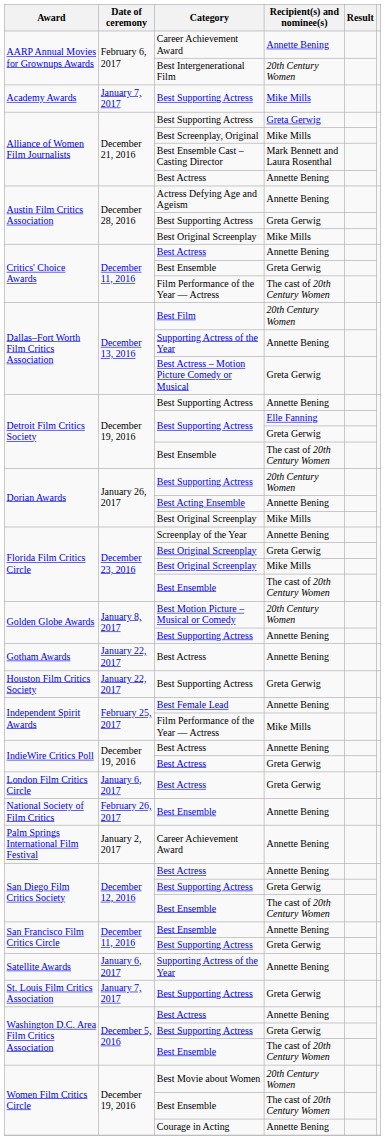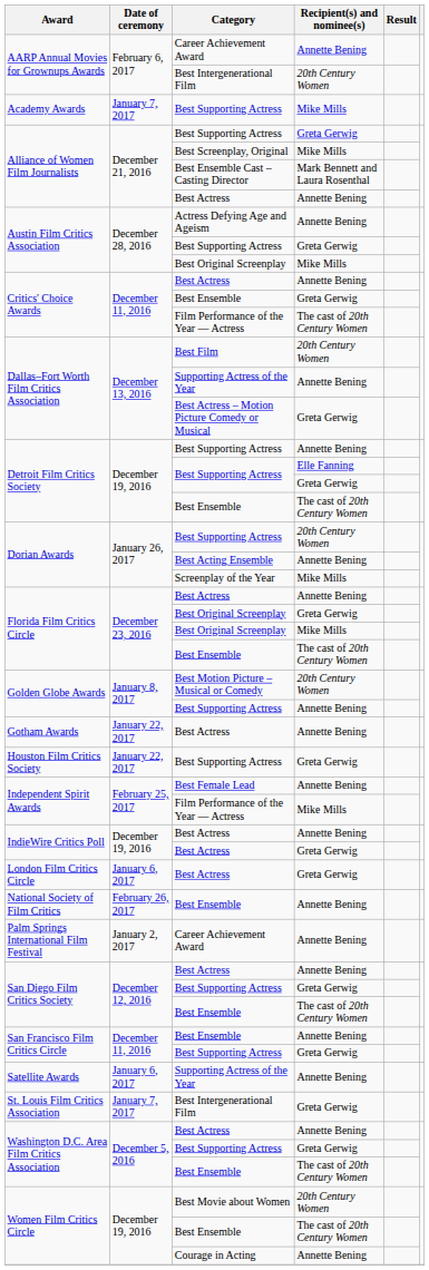 <table class="wikitable plainrowheaders sortable">
 <tr>
 <th scope="col">Award</th>
 <th scope="col">Date of ceremony</th>
 <th scope="col">Category</th>
 <th scope="col">Recipient(s) and nominee(s)</th>
 <th scope="col">Result</th>
 <th scope="col" class="unsortable"></th>
 </tr>
 <tr>
 <td rowspan="2"><a href='#'>AARP Annual Movies for Grownups Awards</a></td>
 <td rowspan="2">February 6, 2017</td>
 <td>Career Achievement Award</td>
 <td><a href='#'>Annette Bening</a></td>
 <td></td>
 <td rowspan="2" style="text-align:center;"></td>
 </tr>
 <tr>
 <td>Best Intergenerational Film</td>
 <td><em>20th Century Women</em></td>
 <td></td>
 </tr>
 <tr>
 <td><a href='#'>Academy Awards</a></td>
 <td><a href='#'>January 7, 2017</a></td>
 <td><a href='#'>Best Supporting Actress</a></td>
 <td><a href='#'>Mike Mills</a></td>
 <td></td>
 <td style="text-align:center;"><br></td>
 </tr>
 <tr>
 <td rowspan="4"><a href='#'>Alliance of Women Film Journalists</a></td>
 <td rowspan="4">December 21, 2016</td>
 <td>Best Supporting Actress</td>
 <td><a href='#'>Greta Gerwig</a></td>
 <td></td>
 <td rowspan="4" style="text-align:center;"><br></td>
 </tr>
 <tr>
 <td>Best Screenplay, Original</td>
 <td>Mike Mills</td>
 <td></td>
 </tr>
 <tr>
 <td>Best Ensemble Cast – Casting Director</td>
 <td>Mark Bennett and Laura Rosenthal</td>
 <td></td>
 </tr>
 <tr>
 <td>Best Actress</td>
 <td>Annette Bening</td>
 <td></td>
 </tr>
 <tr>
 <td rowspan="3"><a href='#'>Austin Film Critics Association</a></td>
 <td rowspan="3">December 28, 2016</td>
 <td>Actress Defying Age and Ageism</td>
 <td>Annette Bening</td>
 <td></td>
 <td rowspan="3" style="text-align:center;"><br></td>
 </tr>
 <tr>
 <td>Best Supporting Actress</td>
 <td>Greta Gerwig</td>
 <td></td>
 </tr>
 <tr>
 <td>Best Original Screenplay</td>
 <td>Mike Mills</td>
 <td></td>
 </tr>
 <tr>
 <td rowspan="3"><a href='#'>Critics' Choice Awards</a></td>
 <td rowspan="3"><a href='#'>December 11, 2016</a></td>
 <td><a href='#'>Best Actress</a></td>
 <td>Annette Bening</td>
 <td></td>
 <td rowspan="3" style="text-align:center;"></td>
 </tr>
 <tr>
 <td>Best Ensemble</td>
 <td>Greta Gerwig</td>
 <td></td>
 </tr>
 <tr>
 <td>Film Performance of the Year — Actress</td>
 <td>The cast of <em>20th Century Women</em></td>
 <td></td>
 </tr>
 <tr>
 <td rowspan="3"><a href='#'>Dallas–Fort Worth Film Critics Association</a></td>
 <td rowspan="3"><a href='#'>December 13, 2016</a></td>
 <td><a href='#'>Best Film</a></td>
 <td><em>20th Century Women</em></td>
 <td></td>
 <td rowspan="3" style="text-align:center;"></td>
 </tr>
 <tr>
 <td><a href='#'>Supporting Actress of the Year</a></td>
 <td>Annette Bening</td>
 <td></td>
 </tr>
 <tr>
 <td><a href='#'>Best Actress – Motion Picture Comedy or Musical</a></td>
 <td>Greta Gerwig</td>
 <td></td>
 </tr>
 <tr>
 <td rowspan="4"><a href='#'>Detroit Film Critics Society</a></td>
 <td rowspan="4">December 19, 2016</td>
 <td>Best Supporting Actress</td>
 <td>Annette Bening</td>
 <td></td>
 <td rowspan="4" style="text-align:center;"></td>
 </tr>
 <tr>
 <td rowspan="2"><a href='#'>Best Supporting Actress</a></td>
 <td><a href='#'>Elle Fanning</a></td>
 <td></td>
 </tr>
 <tr>
 <td>Greta Gerwig</td>
 <td></td>
 </tr>
 <tr>
 <td>Best Ensemble</td>
 <td>The cast of <em>20th Century Women</em></td>
 <td></td>
 </tr>
 <tr>
 <td rowspan="3"><a href='#'>Dorian Awards</a></td>
 <td rowspan="3">January 26, 2017</td>
 <td><a href='#'>Best Supporting Actress</a></td>
 <td><em>20th Century Women</em></td>
 <td></td>
 <td rowspan="3" style="text-align:center;"></td>
 </tr>
 <tr>
 <td><a href='#'>Best Acting Ensemble</a></td>
 <td>Annette Bening</td>
 <td></td>
 </tr>
 <tr>
-<td>Best Original Screenplay</td>
+<td>Screenplay of the Year</td>
 <td>Mike Mills</td>
 <td></td>
 </tr>
 <tr>
 <td rowspan="4"><a href='#'>Florida Film Critics Circle</a></td>
 <td rowspan="4"><a href='#'>December 23, 2016</a></td>
-<td>Screenplay of the Year</td>
+<td><a href='#'>Best Actress</a></td>
 <td>Annette Bening</td>
 <td></td>
 <td rowspan="4" style="text-align:center;"></td>
 </tr>
 <tr>
 <td><a href='#'>Best Original Screenplay</a></td>
 <td>Greta Gerwig</td>
 <td></td>
 </tr>
 <tr>
 <td><a href='#'>Best Original Screenplay</a></td>
 <td>Mike Mills</td>
 <td></td>
 </tr>
 <tr>
 <td><a href='#'>Best Ensemble</a></td>
 <td>The cast of <em>20th Century Women</em></td>
 <td></td>
 </tr>
 <tr>
 <td rowspan="2"><a href='#'>Golden Globe Awards</a></td>
 <td rowspan="2"><a href='#'>January 8, 2017</a></td>
 <td><a href='#'>Best Motion Picture – Musical or Comedy</a></td>
 <td><em>20th Century Women</em></td>
 <td></td>
 <td rowspan="2" style="text-align:center;"></td>
 </tr>
 <tr>
 <td><a href='#'>Best Supporting Actress</a></td>
 <td>Annette Bening</td>
 <td></td>
 </tr>
 <tr>
 <td><a href='#'>Gotham Awards</a></td>
 <td><a href='#'>January 22, 2017</a></td>
 <td>Best Actress</td>
 <td>Annette Bening</td>
 <td></td>
 <td style="text-align:center;"></td>
 </tr>
 <tr>
 <td><a href='#'>Houston Film Critics Society</a></td>
 <td><a href='#'>January 22, 2017</a></td>
 <td>Best Supporting Actress</td>
 <td>Greta Gerwig</td>
 <td></td>
 <td style="text-align:center;"><br></td>
 </tr>
 <tr>
 <td rowspan="2"><a href='#'>Independent Spirit Awards</a></td>
 <td rowspan="2"><a href='#'>February 25, 2017</a></td>
 <td><a href='#'>Best Female Lead</a></td>
 <td>Annette Bening</td>
 <td></td>
 <td rowspan="2" style="text-align:center;"></td>
 </tr>
 <tr>
 <td>Film Performance of the Year — Actress</td>
 <td>Mike Mills</td>
 <td></td>
 </tr>
 <tr>
 <td rowspan="2"><a href='#'>IndieWire Critics Poll</a></td>
 <td rowspan="2">December 19, 2016</td>
 <td>Best Actress</td>
 <td>Annette Bening</td>
 <td></td>
 <td rowspan="2" style="text-align:center;"></td>
 </tr>
 <tr>
 <td><a href='#'>Best Actress</a></td>
 <td>Greta Gerwig</td>
 <td></td>
 </tr>
 <tr>
 <td><a href='#'>London Film Critics Circle</a></td>
 <td><a href='#'>January 6, 2017</a></td>
 <td><a href='#'>Best Actress</a></td>
 <td>Greta Gerwig</td>
 <td></td>
 <td style="text-align:center;"></td>
 </tr>
 <tr>
 <td><a href='#'>National Society of Film Critics</a></td>
 <td><a href='#'>February 26, 2017</a></td>
 <td><a href='#'>Best Ensemble</a></td>
 <td>Annette Bening</td>
 <td></td>
 <td style="text-align:center;"></td>
 </tr>
 <tr>
 <td><a href='#'>Palm Springs International Film Festival</a></td>
 <td>January 2, 2017</td>
 <td>Career Achievement Award</td>
 <td>Annette Bening</td>
 <td></td>
 <td style="text-align:center;"></td>
 </tr>
 <tr>
 <td rowspan="3"><a href='#'>San Diego Film Critics Society</a></td>
 <td rowspan="3"><a href='#'>December 12, 2016</a></td>
 <td><a href='#'>Best Actress</a></td>
 <td>Annette Bening</td>
 <td></td>
 <td rowspan="3" style="text-align:center;"><br></td>
 </tr>
 <tr>
 <td><a href='#'>Best Supporting Actress</a></td>
 <td>Greta Gerwig</td>
 <td></td>
 </tr>
 <tr>
 <td><a href='#'>Best Ensemble</a></td>
 <td>The cast of <em>20th Century Women</em></td>
 <td></td>
 </tr>
 <tr>
 <td rowspan="2"><a href='#'>San Francisco Film Critics Circle</a></td>
 <td rowspan="2"><a href='#'>December 11, 2016</a></td>
 <td><a href='#'>Best Ensemble</a></td>
 <td>Annette Bening</td>
 <td></td>
 <td rowspan="2" style="text-align:center;"><br></td>
 </tr>
 <tr>
 <td><a href='#'>Best Supporting Actress</a></td>
 <td>Greta Gerwig</td>
 <td></td>
 </tr>
 <tr>
 <td><a href='#'>Satellite Awards</a></td>
 <td><a href='#'>January 6, 2017</a></td>
 <td><a href='#'>Supporting Actress of the Year</a></td>
 <td>Annette Bening</td>
 <td></td>
 <td style="text-align:center;"></td>
 </tr>
 <tr>
 <td><a href='#'>St. Louis Film Critics Association</a></td>
 <td><a href='#'>January 7, 2017</a></td>
-<td><a href='#'>Best Supporting Actress</a></td>
+<td>Best Intergenerational Film</td>
 <td>Greta Gerwig</td>
 <td></td>
 <td style="text-align:center;"></td>
 </tr>
 <tr>
 <td rowspan="3"><a href='#'>Washington D.C. Area Film Critics Association</a></td>
 <td rowspan="3"><a href='#'>December 5, 2016</a></td>
 <td><a href='#'>Best Actress</a></td>
 <td>Annette Bening</td>
 <td></td>
 <td rowspan="3" style="text-align:center;"></td>
 </tr>
 <tr>
 <td><a href='#'>Best Supporting Actress</a></td>
 <td>Greta Gerwig</td>
 <td></td>
 </tr>
 <tr>
 <td><a href='#'>Best Ensemble</a></td>
 <td>The cast of <em>20th Century Women</em></td>
 <td></td>
 </tr>
 <tr>
 <td rowspan="3"><a href='#'>Women Film Critics Circle</a></td>
 <td rowspan="3">December 19, 2016</td>
 <td>Best Movie about Women</td>
 <td><em>20th Century Women</em></td>
 <td></td>
 <td rowspan="3" style="text-align:center;"></td>
 </tr>
 <tr>
 <td>Best Ensemble</td>
 <td>The cast of <em>20th Century Women</em></td>
 <td></td>
 </tr>
 <tr>
 <td>Courage in Acting</td>
 <td>Annette Bening</td>
 <td></td>
 </tr>
 <tr>
 </tr>
 </table>
